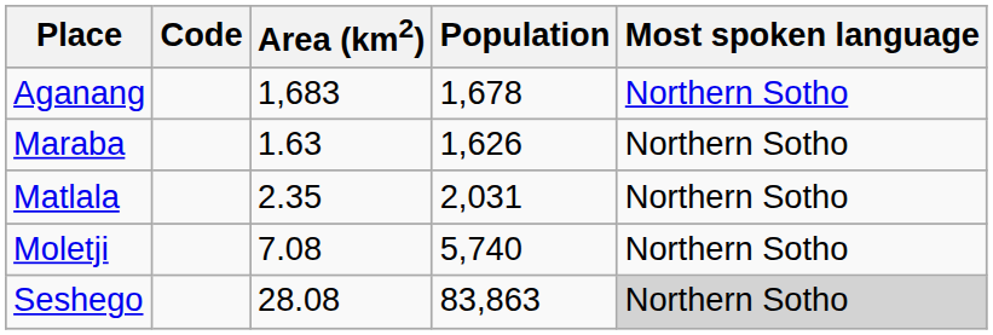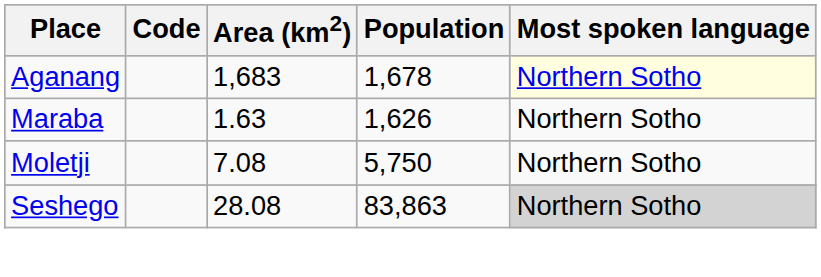 <table class="wikitable sortable">
 <tr>
 <th>Place</th>
 <th>Code</th>
 <th>Area (km<sup>2</sup>)</th>
 <th>Population</th>
 <th>Most spoken language</th>
 </tr>
 <tr>
 <td><a href='#'>Aganang</a></td>
 <td></td>
 <td>1,683</td>
 <td>1,678</td>
-<td><a href='#'>Northern Sotho</a></td>
+<td style="background: lightyellow;"><a href='#'>Northern Sotho</a></td>
 </tr>
 <tr>
 <td><a href='#'>Maraba</a></td>
 <td></td>
 <td>1.63</td>
 <td>1,626</td>
 <td>Northern Sotho</td>
 </tr>
 <tr>
-<td><a href='#'>Matlala</a></td>
-<td></td>
-<td>2.35</td>
-<td>2,031</td>
-<td>Northern Sotho</td>
-</tr>
-<tr>
 <td><a href='#'>Moletji</a></td>
 <td></td>
 <td>7.08</td>
-<td>5,740</td>
+<td>5,750</td>
 <td>Northern Sotho</td>
 </tr>
 <tr>
 <td><a href='#'>Seshego</a></td>
 <td></td>
 <td>28.08</td>
 <td>83,863</td>
 <td style="background: lightgrey;">Northern Sotho</td>
 </tr>
 </table>
